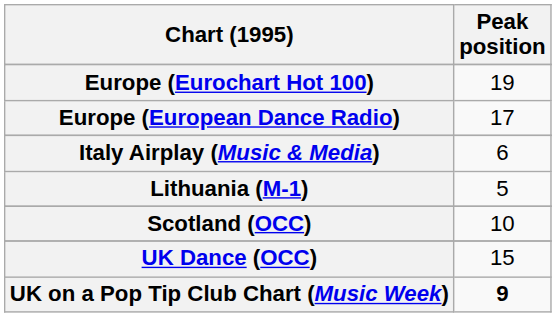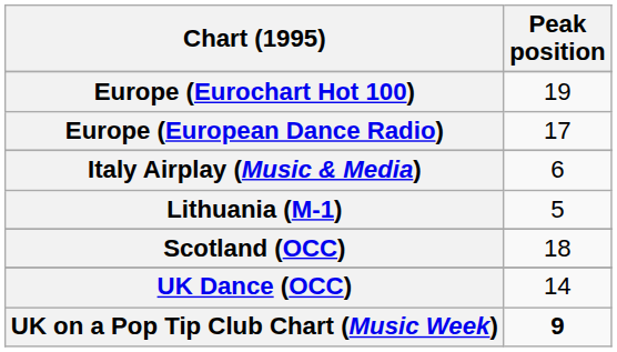 <table class="wikitable sortable plainrowheaders" style="text-align:center">
 <tr>
 <th>Chart (1995)</th>
 <th>Peak<br>position</th>
 </tr>
 <tr>
 </tr>
 <tr>
 </tr>
 <tr>
 </tr>
 <tr>
 </tr>
 <tr>
 <th scope="row">Europe (<a href='#'>Eurochart Hot 100</a>)</th>
 <td>19</td>
 </tr>
 <tr>
 <th scope="row">Europe (<a href='#'>European Dance Radio</a>)</th>
 <td>17</td>
 </tr>
 <tr>
 </tr>
 <tr>
 </tr>
 <tr>
 </tr>
 <tr>
 <th scope="row">Italy Airplay (<em><a href='#'>Music & Media</a></em>)</th>
 <td>6</td>
 </tr>
 <tr>
 <th scope="row">Lithuania (<a href='#'>M-1</a>)</th>
 <td>5</td>
 </tr>
 <tr>
 </tr>
 <tr>
 </tr>
 <tr>
 </tr>
 <tr>
 <th scope="row">Scotland (<a href='#'>OCC</a>)</th>
-<td>10</td>
+<td>18</td>
 </tr>
 <tr>
 </tr>
 <tr>
 </tr>
 <tr>
 <th scope="row"><a href='#'>UK Dance</a> (<a href='#'>OCC</a>)</th>
-<td>15</td>
+<td>14</td>
 </tr>
 <tr>
 <th scope="row">UK on a Pop Tip Club Chart (<em><a href='#'>Music Week</a></em>)</th>
 <td><strong>9</strong></td>
 </tr>
 </table>
